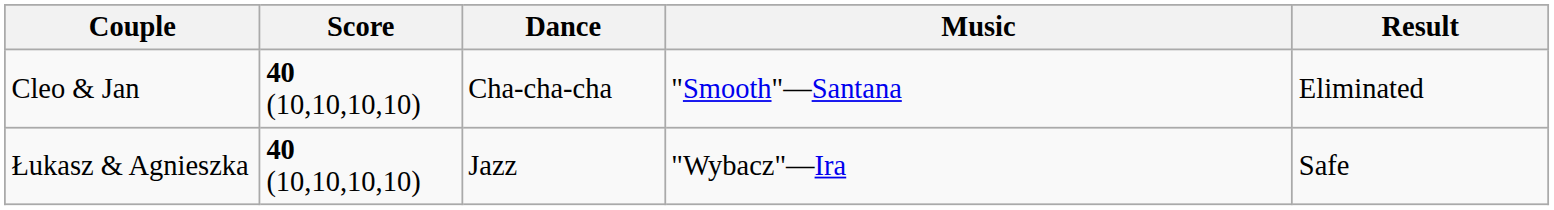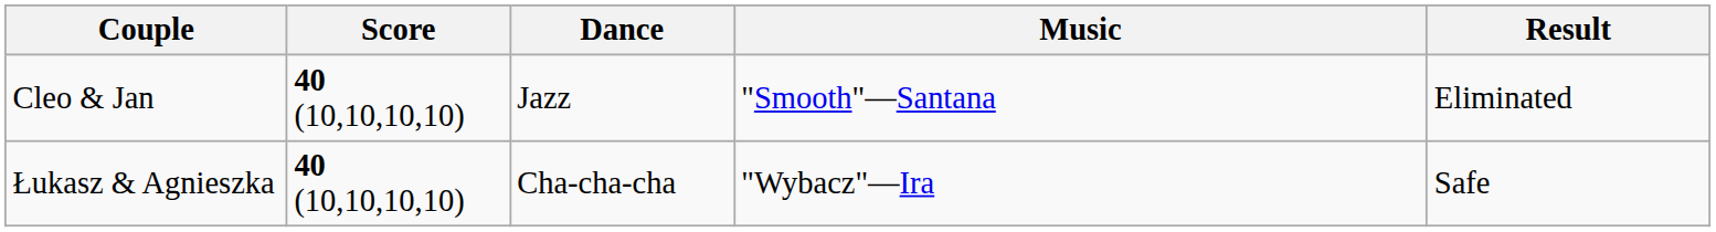 <table class="wikitable">
 <tr>
 <th style="width:150px;">Couple</th>
 <th style="width:110px;">Score</th>
 <th style="width:120px;">Dance</th>
 <th style="width:400px;">Music</th>
 <th style="width:150px;">Result</th>
 </tr>
 <tr>
 <td>Cleo & Jan</td>
 <td><strong>40</strong> (10,10,10,10)</td>
-<td>Cha-cha-cha</td>
+<td>Jazz</td>
 <td>"<a href='#'>Smooth</a>"—<a href='#'>Santana</a></td>
 <td>Eliminated</td>
 </tr>
 <tr>
 <td>Łukasz & Agnieszka</td>
 <td><strong>40</strong> (10,10,10,10)</td>
-<td>Jazz</td>
+<td>Cha-cha-cha</td>
 <td>"Wybacz"—<a href='#'>Ira</a></td>
 <td>Safe</td>
 </tr>
 </table>
